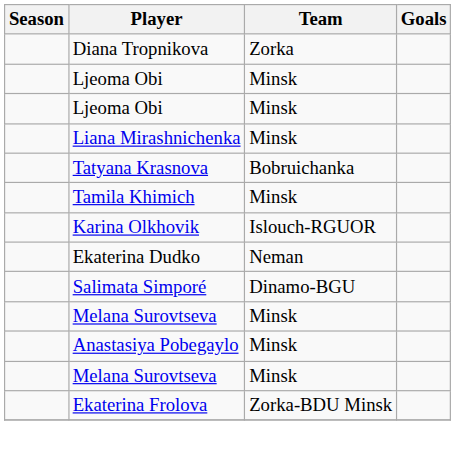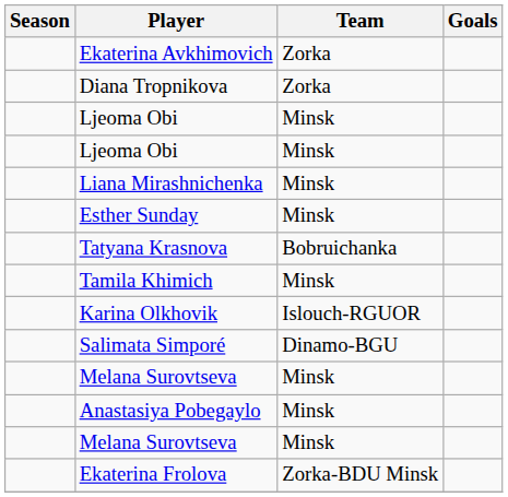 <table class="wikitable">
 <tr>
 <th>Season</th>
 <th>Player</th>
 <th>Team</th>
 <th>Goals</th>
+</tr>
+<tr>
+<td></td>
+<td> <a href='#'>Ekaterina Avkhimovich</a></td>
+<td>Zorka</td>
+<td></td>
 </tr>
 <tr>
 <td></td>
 <td> Diana Tropnikova</td>
 <td>Zorka</td>
 <td></td>
 </tr>
 <tr>
 <td></td>
 <td> Ljeoma Obi</td>
 <td>Minsk</td>
 <td></td>
 </tr>
 <tr>
 <td></td>
 <td> Ljeoma Obi</td>
 <td>Minsk</td>
 <td></td>
 </tr>
 <tr>
 <td></td>
 <td> <a href='#'>Liana Mirashnichenka</a></td>
 <td>Minsk</td>
 <td></td>
 </tr>
 <tr>
 <td></td>
+<td> <a href='#'>Esther Sunday</a></td>
+<td>Minsk</td>
+<td></td>
+</tr>
+<tr>
+<td></td>
 <td> <a href='#'>Tatyana Krasnova</a></td>
 <td>Bobruichanka</td>
 <td></td>
 </tr>
 <tr>
 <td></td>
 <td> <a href='#'>Tamila Khimich</a></td>
 <td>Minsk</td>
 <td></td>
 </tr>
 <tr>
 <td></td>
 <td> <a href='#'>Karina Olkhovik</a></td>
 <td>Islouch-RGUOR</td>
-<td></td>
-</tr>
-<tr>
-<td></td>
-<td> Ekaterina Dudko</td>
-<td>Neman</td>
 <td></td>
 </tr>
 <tr>
 <td></td>
 <td> <a href='#'>Salimata Simporé</a></td>
 <td>Dinamo-BGU</td>
 <td></td>
 </tr>
 <tr>
 <td></td>
 <td> <a href='#'>Melana Surovtseva</a></td>
 <td>Minsk</td>
 <td></td>
 </tr>
 <tr>
 <td></td>
 <td> <a href='#'>Anastasiya Pobegaylo</a></td>
 <td>Minsk</td>
 <td></td>
 </tr>
 <tr>
 <td></td>
 <td> <a href='#'>Melana Surovtseva</a></td>
 <td>Minsk</td>
 <td></td>
 </tr>
 <tr>
 <td></td>
 <td> <a href='#'>Ekaterina Frolova</a></td>
 <td>Zorka-BDU Minsk</td>
 <td></td>
 </tr>
 <tr>
 </tr>
 </table>
